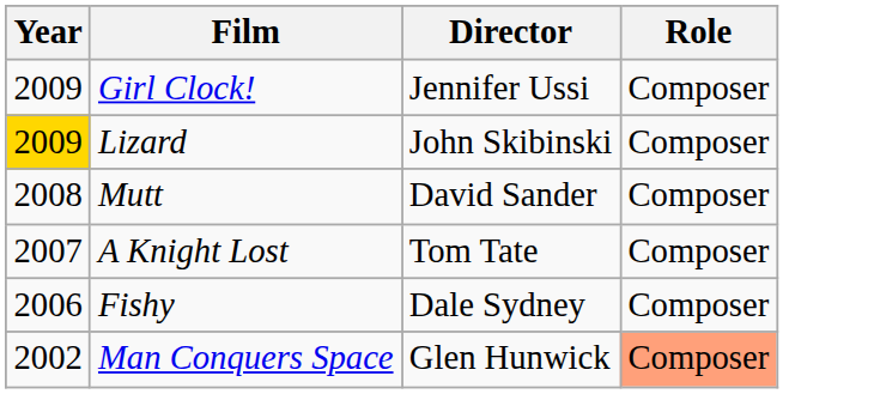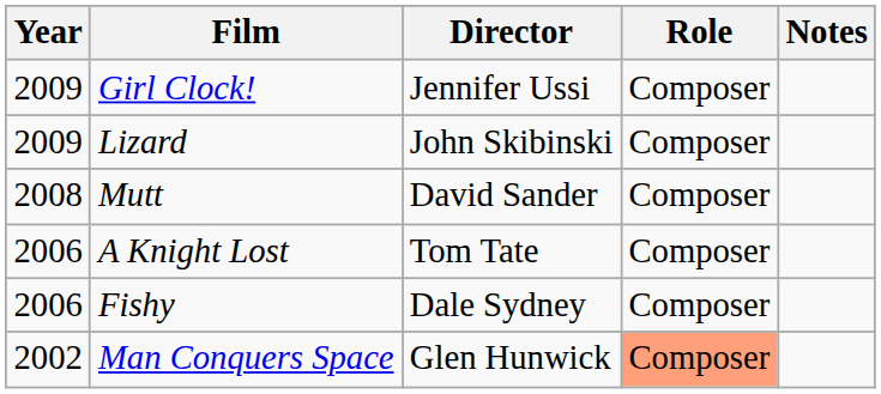 <table class="wikitable">
 <tr>
 <th>Year</th>
 <th>Film</th>
 <th>Director</th>
 <th>Role</th>
+<th>Notes</th>
 </tr>
 <tr>
 <td>2009</td>
 <td><em><a href='#'>Girl Clock!</a></em></td>
 <td>Jennifer Ussi</td>
 <td>Composer</td>
+<td></td>
 </tr>
 <tr>
-<td style="background: gold;">2009</td>
+<td>2009</td>
 <td><em>Lizard</em></td>
 <td>John Skibinski</td>
 <td>Composer</td>
+<td></td>
 </tr>
 <tr>
 <td>2008</td>
 <td><em>Mutt</em></td>
 <td>David Sander</td>
 <td>Composer</td>
+<td></td>
 </tr>
 <tr>
-<td>2007</td>
+<td>2006</td>
 <td><em>A Knight Lost</em></td>
 <td>Tom Tate</td>
 <td>Composer</td>
+<td></td>
 </tr>
 <tr>
 <td>2006</td>
 <td><em>Fishy</em></td>
 <td>Dale Sydney</td>
 <td>Composer</td>
+<td></td>
 </tr>
 <tr>
 <td>2002</td>
 <td><em><a href='#'>Man Conquers Space</a></em></td>
 <td>Glen Hunwick</td>
 <td style="background: lightsalmon;">Composer</td>
+<td></td>
 </tr>
 </table>
